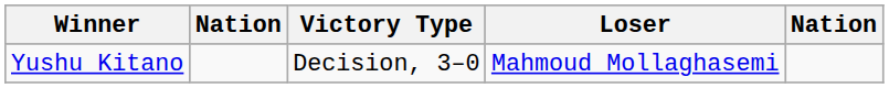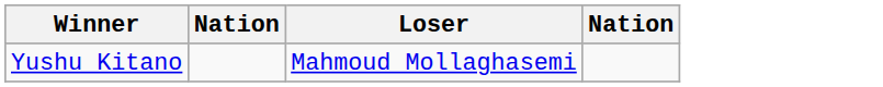 <table class="wikitable sortable" style="text-align:left;">
 <tr>
 <th>Winner</th>
 <th>Nation</th>
-<th>Victory Type</th>
 <th>Loser</th>
 <th>Nation</th>
 </tr>
 <tr>
 <td><a href='#'>Yushu Kitano</a></td>
 <td></td>
-<td>Decision, 3–0</td>
 <td><a href='#'>Mahmoud Mollaghasemi</a></td>
 <td></td>
 </tr>
 </table>
